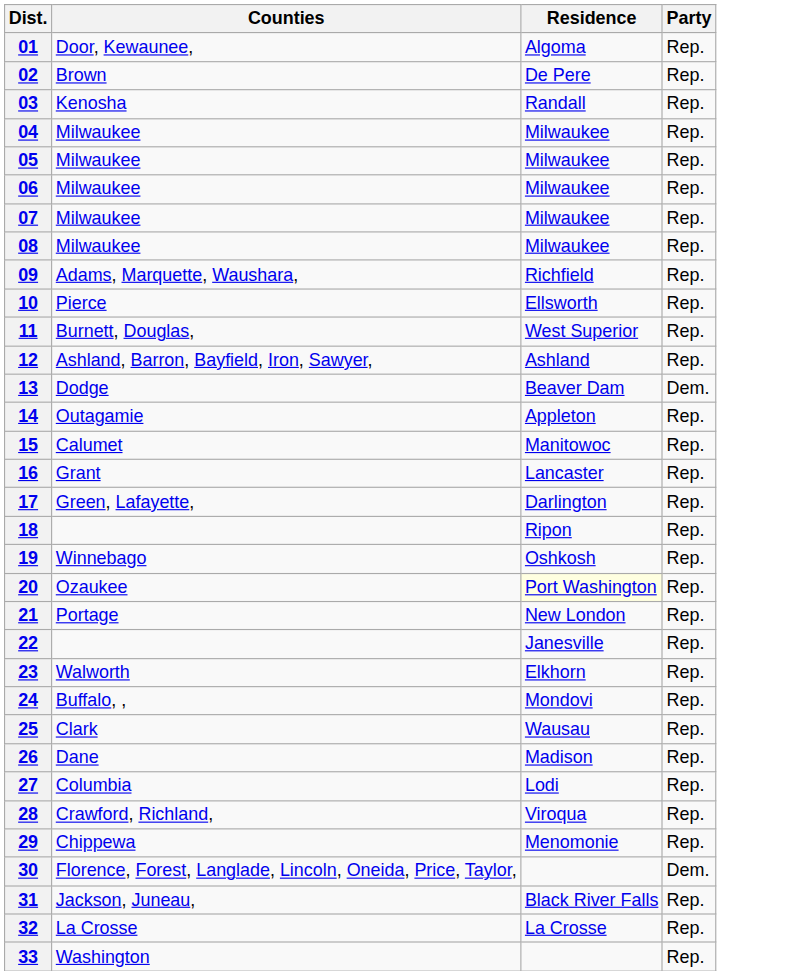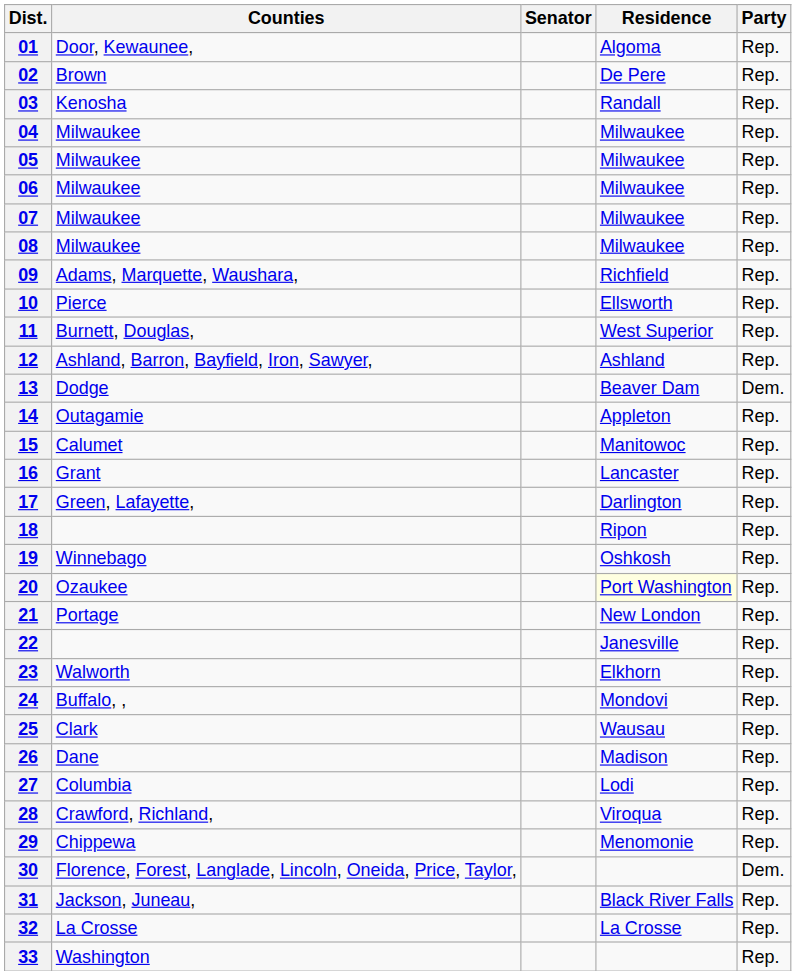 <table class="wikitable sortable">
 <tr>
 <th>Dist.</th>
 <th>Counties</th>
+<th>Senator</th>
 <th>Residence</th>
 <th>Party</th>
 </tr>
 <tr>
 <th><a href='#'>01</a></th>
 <td><a href='#'>Door</a>, <a href='#'>Kewaunee</a>, </td>
+<td></td>
 <td><a href='#'>Algoma</a></td>
 <td>Rep.</td>
 </tr>
 <tr>
 <th><a href='#'>02</a></th>
 <td><a href='#'>Brown</a> </td>
+<td></td>
 <td><a href='#'>De Pere</a></td>
 <td>Rep.</td>
 </tr>
 <tr>
 <th><a href='#'>03</a></th>
 <td><a href='#'>Kenosha</a> </td>
+<td></td>
 <td><a href='#'>Randall</a></td>
 <td>Rep.</td>
 </tr>
 <tr>
 <th><a href='#'>04</a></th>
 <td><a href='#'>Milwaukee</a> </td>
+<td></td>
 <td><a href='#'>Milwaukee</a></td>
 <td>Rep.</td>
 </tr>
 <tr>
 <th><a href='#'>05</a></th>
 <td><a href='#'>Milwaukee</a> </td>
+<td></td>
 <td><a href='#'>Milwaukee</a></td>
 <td>Rep.</td>
 </tr>
 <tr>
 <th><a href='#'>06</a></th>
 <td><a href='#'>Milwaukee</a> </td>
+<td></td>
 <td><a href='#'>Milwaukee</a></td>
 <td>Rep.</td>
 </tr>
 <tr>
 <th><a href='#'>07</a></th>
 <td><a href='#'>Milwaukee</a> </td>
+<td></td>
 <td><a href='#'>Milwaukee</a></td>
 <td>Rep.</td>
 </tr>
 <tr>
 <th><a href='#'>08</a></th>
 <td><a href='#'>Milwaukee</a> </td>
+<td></td>
 <td><a href='#'>Milwaukee</a></td>
 <td>Rep.</td>
 </tr>
 <tr>
 <th><a href='#'>09</a></th>
 <td><a href='#'>Adams</a>, <a href='#'>Marquette</a>, <a href='#'>Waushara</a>, </td>
+<td></td>
 <td><a href='#'>Richfield</a></td>
 <td>Rep.</td>
 </tr>
 <tr>
 <th><a href='#'>10</a></th>
 <td><a href='#'>Pierce</a> </td>
+<td></td>
 <td><a href='#'>Ellsworth</a></td>
 <td>Rep.</td>
 </tr>
 <tr>
 <th><a href='#'>11</a></th>
 <td><a href='#'>Burnett</a>, <a href='#'>Douglas</a>, </td>
+<td></td>
 <td><a href='#'>West Superior</a></td>
 <td>Rep.</td>
 </tr>
 <tr>
 <th><a href='#'>12</a></th>
 <td><a href='#'>Ashland</a>, <a href='#'>Barron</a>, <a href='#'>Bayfield</a>, <a href='#'>Iron</a>, <a href='#'>Sawyer</a>, </td>
+<td></td>
 <td><a href='#'>Ashland</a></td>
 <td>Rep.</td>
 </tr>
 <tr>
 <th><a href='#'>13</a></th>
 <td><a href='#'>Dodge</a></td>
+<td></td>
 <td><a href='#'>Beaver Dam</a></td>
 <td>Dem.</td>
 </tr>
 <tr>
 <th><a href='#'>14</a></th>
 <td><a href='#'>Outagamie</a> </td>
+<td></td>
 <td><a href='#'>Appleton</a></td>
 <td>Rep.</td>
 </tr>
 <tr>
 <th><a href='#'>15</a></th>
 <td><a href='#'>Calumet</a> </td>
+<td></td>
 <td><a href='#'>Manitowoc</a></td>
 <td>Rep.</td>
 </tr>
 <tr>
 <th><a href='#'>16</a></th>
 <td><a href='#'>Grant</a> </td>
+<td></td>
 <td><a href='#'>Lancaster</a></td>
 <td>Rep.</td>
 </tr>
 <tr>
 <th><a href='#'>17</a></th>
 <td><a href='#'>Green</a>, <a href='#'>Lafayette</a>, </td>
+<td></td>
 <td><a href='#'>Darlington</a></td>
 <td>Rep.</td>
 </tr>
 <tr>
 <th><a href='#'>18</a></th>
 <td> </td>
+<td></td>
 <td><a href='#'>Ripon</a></td>
 <td>Rep.</td>
 </tr>
 <tr>
 <th><a href='#'>19</a></th>
 <td><a href='#'>Winnebago</a></td>
+<td></td>
 <td><a href='#'>Oshkosh</a></td>
 <td>Rep.</td>
 </tr>
 <tr>
 <th><a href='#'>20</a></th>
 <td><a href='#'>Ozaukee</a> </td>
+<td></td>
 <td style="background: lightyellow;"><a href='#'>Port Washington</a></td>
 <td>Rep.</td>
 </tr>
 <tr>
 <th><a href='#'>21</a></th>
 <td><a href='#'>Portage</a> </td>
+<td></td>
 <td><a href='#'>New London</a></td>
 <td>Rep.</td>
 </tr>
 <tr>
 <th><a href='#'>22</a></th>
 <td> </td>
+<td></td>
 <td><a href='#'>Janesville</a></td>
 <td>Rep.</td>
 </tr>
 <tr>
 <th><a href='#'>23</a></th>
 <td><a href='#'>Walworth</a> </td>
+<td></td>
 <td><a href='#'>Elkhorn</a></td>
 <td>Rep.</td>
 </tr>
 <tr>
 <th><a href='#'>24</a></th>
 <td><a href='#'>Buffalo</a>, , </td>
+<td></td>
 <td><a href='#'>Mondovi</a></td>
 <td>Rep.</td>
 </tr>
 <tr>
 <th><a href='#'>25</a></th>
 <td><a href='#'>Clark</a> </td>
+<td></td>
 <td><a href='#'>Wausau</a></td>
 <td>Rep.</td>
 </tr>
 <tr>
 <th><a href='#'>26</a></th>
 <td><a href='#'>Dane</a></td>
+<td></td>
 <td><a href='#'>Madison</a></td>
 <td>Rep.</td>
 </tr>
 <tr>
 <th><a href='#'>27</a></th>
 <td><a href='#'>Columbia</a> </td>
+<td></td>
 <td><a href='#'>Lodi</a></td>
 <td>Rep.</td>
 </tr>
 <tr>
 <th><a href='#'>28</a></th>
 <td><a href='#'>Crawford</a>, <a href='#'>Richland</a>, </td>
+<td></td>
 <td><a href='#'>Viroqua</a></td>
 <td>Rep.</td>
 </tr>
 <tr>
 <th><a href='#'>29</a></th>
 <td><a href='#'>Chippewa</a> </td>
+<td></td>
 <td><a href='#'>Menomonie</a></td>
 <td>Rep.</td>
 </tr>
 <tr>
 <th><a href='#'>30</a></th>
 <td><a href='#'>Florence</a>, <a href='#'>Forest</a>, <a href='#'>Langlade</a>, <a href='#'>Lincoln</a>, <a href='#'>Oneida</a>, <a href='#'>Price</a>, <a href='#'>Taylor</a>, </td>
 <td></td>
+<td></td>
 <td>Dem.</td>
 </tr>
 <tr>
 <th><a href='#'>31</a></th>
 <td><a href='#'>Jackson</a>, <a href='#'>Juneau</a>, </td>
+<td></td>
 <td><a href='#'>Black River Falls</a></td>
 <td>Rep.</td>
 </tr>
 <tr>
 <th><a href='#'>32</a></th>
 <td><a href='#'>La Crosse</a> </td>
+<td></td>
 <td><a href='#'>La Crosse</a></td>
 <td>Rep.</td>
 </tr>
 <tr>
 <th><a href='#'>33</a></th>
 <td><a href='#'>Washington</a> </td>
 <td></td>
+<td></td>
 <td>Rep.</td>
 </tr>
 </table>
